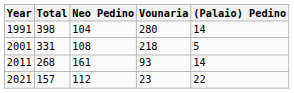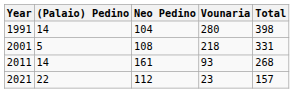 <table class="wikitable">
 <tr>
 <th>Year</th>
-<th>Total</th>
+<th>(Palaio) Pedino</th>
 <th>Neo Pedino</th>
 <th>Vounaria</th>
-<th>(Palaio) Pedino</th>
+<th>Total</th>
 </tr>
 <tr>
 <td>1991</td>
-<td>398</td>
+<td>14</td>
 <td>104</td>
 <td>280</td>
-<td>14</td>
+<td>398</td>
 </tr>
 <tr>
 <td>2001</td>
-<td>331</td>
+<td>5</td>
 <td>108</td>
 <td>218</td>
-<td>5</td>
+<td>331</td>
 </tr>
 <tr>
 <td>2011</td>
-<td>268</td>
+<td>14</td>
 <td>161</td>
 <td>93</td>
-<td>14</td>
+<td>268</td>
 </tr>
 <tr>
 <td>2021</td>
-<td>157</td>
+<td>22</td>
 <td>112</td>
 <td>23</td>
-<td>22</td>
+<td>157</td>
 </tr>
 </table>
